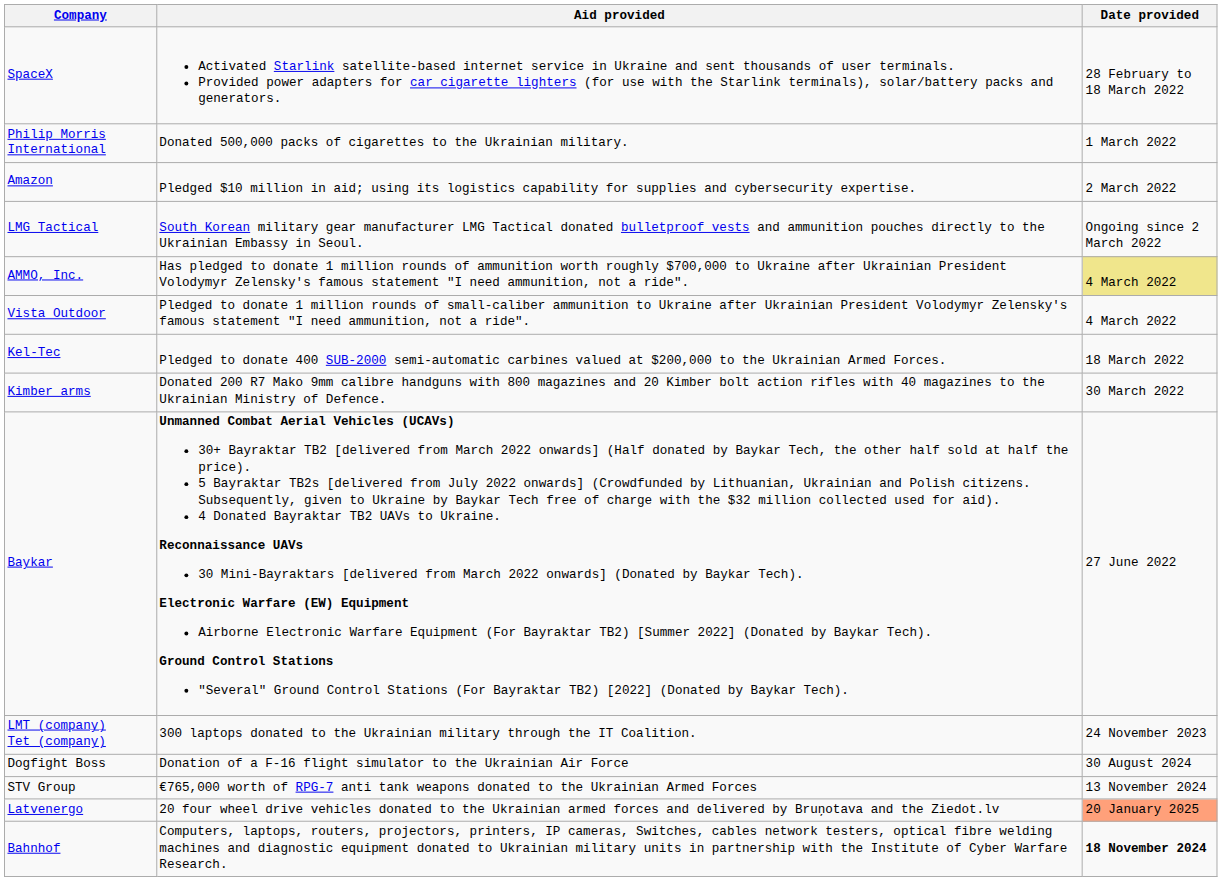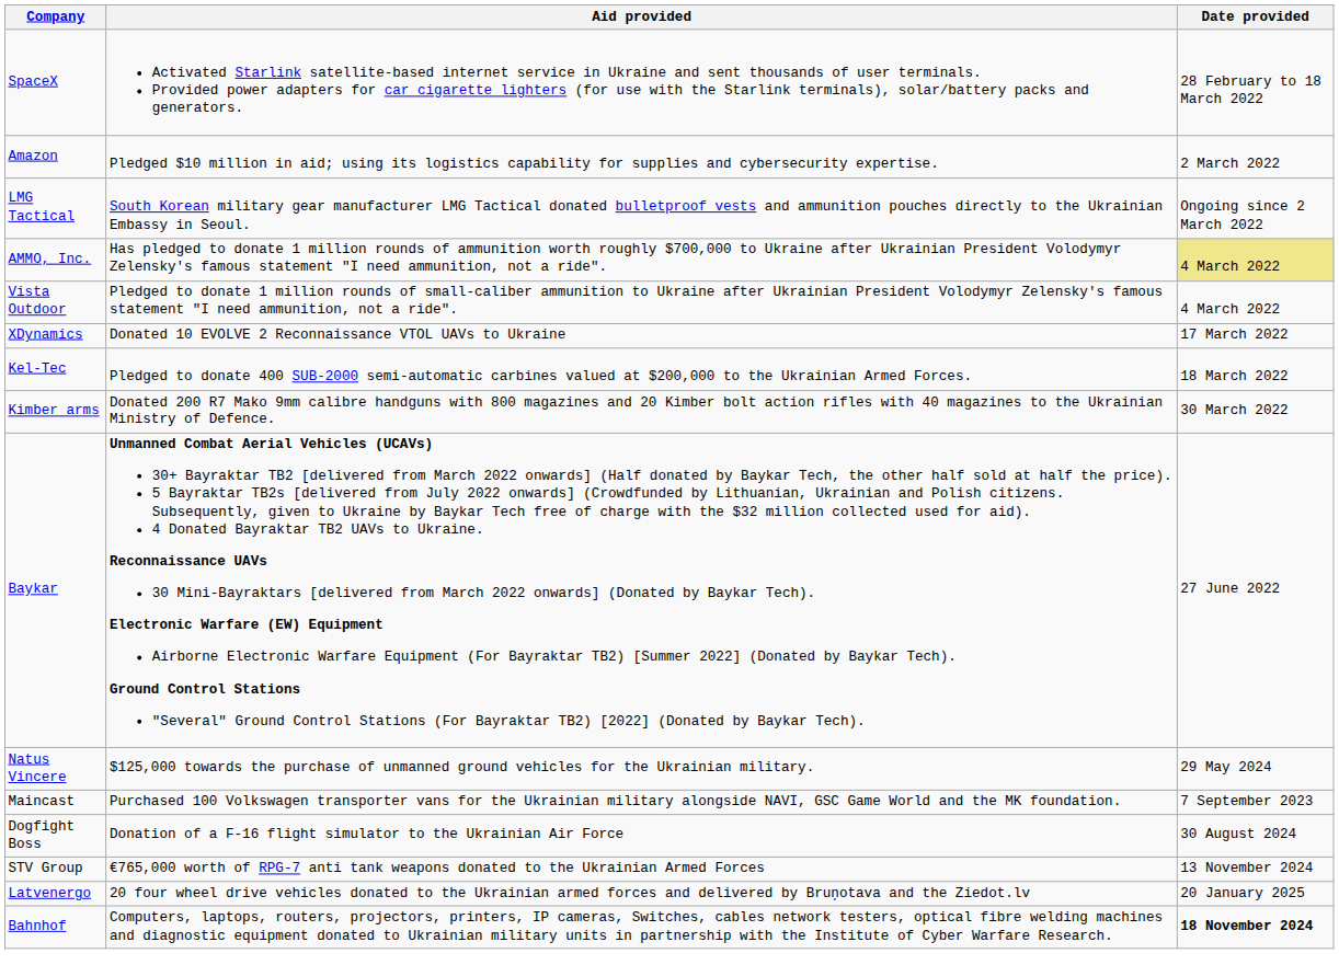 <table class="wikitable plainrowheaders" style="line-height:1.3em;">
 <tr>
 <th><a href='#'>Company</a></th>
 <th>Aid provided</th>
 <th>Date provided</th>
 </tr>
 <tr>
 <td scope="row"><a href='#'>SpaceX</a></td>
 <td><br><ul><li>Activated <a href='#'>Starlink</a> satellite-based internet service in Ukraine and sent thousands of user terminals.</li><li>Provided power adapters for <a href='#'>car cigarette lighters</a> (for use with the Starlink terminals), solar/battery packs and generators.</li></ul></td>
 <td><br>28 February to 18 March 2022</td>
-</tr>
-<tr>
-<td scope="row"><a href='#'>Philip Morris International</a></td>
-<td>Donated 500,000 packs of cigarettes to the Ukrainian military.</td>
-<td>1 March 2022</td>
 </tr>
 <tr>
 <td scope="row"><a href='#'>Amazon</a></td>
 <td><br>Pledged $10 million in aid; using its logistics capability for supplies and cybersecurity expertise.</td>
 <td><br>2 March 2022</td>
 </tr>
 <tr>
 <td scope="row"><a href='#'>LMG Tactical</a></td>
 <td><br><a href='#'>South Korean</a> military gear manufacturer LMG Tactical donated <a href='#'>bulletproof vests</a> and ammunition pouches directly to the Ukrainian Embassy in Seoul.</td>
 <td><br>Ongoing since 2 March 2022</td>
 </tr>
 <tr>
 <td scope="row"><a href='#'>AMMO, Inc.</a></td>
 <td>Has pledged to donate 1 million rounds of ammunition worth roughly $700,000 to Ukraine after Ukrainian President Volodymyr Zelensky's famous statement "I need ammunition, not a ride".</td>
 <td style="background: khaki;"><br>4 March 2022</td>
 </tr>
 <tr>
 <td scope="row"><a href='#'>Vista Outdoor</a></td>
 <td>Pledged to donate 1 million rounds of small-caliber ammunition to Ukraine after Ukrainian President Volodymyr Zelensky's famous statement "I need ammunition, not a ride".</td>
 <td><br>4 March 2022</td>
 </tr>
 <tr>
+<td><a href='#'>XDynamics</a></td>
+<td>Donated 10 EVOLVE 2 Reconnaissance VTOL UAVs to Ukraine</td>
+<td>17 March 2022</td>
+</tr>
+<tr>
 <td scope="row"><a href='#'>Kel-Tec</a></td>
 <td><br>Pledged to donate 400 <a href='#'>SUB-2000</a> semi-automatic carbines valued at $200,000 to the Ukrainian Armed Forces.</td>
 <td><br>18 March 2022</td>
 </tr>
 <tr>
 <td><a href='#'>Kimber arms</a></td>
 <td>Donated 200 R7 Mako 9mm calibre handguns with 800 magazines and 20 Kimber bolt action rifles with 40 magazines to the Ukrainian Ministry of Defence.</td>
 <td>30 March 2022</td>
 </tr>
 <tr>
 <td><a href='#'>Baykar</a></td>
 <td><strong>Unmanned Combat Aerial Vehicles (UCAVs)</strong><br><ul><li>30+ Bayraktar TB2 [delivered from March 2022 onwards] (Half donated by Baykar Tech, the other half sold at half the price).</li><li>5 Bayraktar TB2s [delivered from July 2022 onwards] (Crowdfunded by Lithuanian, Ukrainian and Polish citizens. Subsequently, given to Ukraine by Baykar Tech free of charge with the $32 million collected used for aid).</li><li>4 Donated Bayraktar TB2 UAVs to Ukraine.</li></ul><strong>Reconnaissance UAVs</strong><ul><li>30 Mini-Bayraktars [delivered from March 2022 onwards] (Donated by Baykar Tech).</li></ul><strong>Electronic Warfare (EW) Equipment</strong><ul><li>Airborne Electronic Warfare Equipment (For Bayraktar TB2) [Summer 2022] (Donated by Baykar Tech).</li></ul><strong>Ground Control Stations</strong><ul><li>"Several" Ground Control Stations (For Bayraktar TB2) [2022] (Donated by Baykar Tech).</li></ul></td>
 <td>27 June 2022</td>
 </tr>
 <tr>
-<td><a href='#'>LMT (company)</a><br><a href='#'>Tet (company)</a></td>
-<td>300 laptops donated to the Ukrainian military through the IT Coalition.</td>
-<td>24 November 2023</td>
+<td><a href='#'>Natus Vincere</a></td>
+<td>$125,000 towards the purchase of unmanned ground vehicles for the Ukrainian military.</td>
+<td>29 May 2024</td>
+</tr>
+<tr>
+<td>Maincast</td>
+<td>Purchased 100 Volkswagen transporter vans for the Ukrainian military alongside NAVI, GSC Game World and the MK foundation.</td>
+<td>7 September 2023</td>
 </tr>
 <tr>
 <td>Dogfight Boss</td>
 <td>Donation of a F-16 flight simulator to the Ukrainian Air Force</td>
 <td>30 August 2024</td>
 </tr>
 <tr>
 <td>STV Group</td>
 <td>€765,000 worth of <a href='#'>RPG-7</a> anti tank weapons donated to the Ukrainian Armed Forces</td>
 <td>13 November 2024</td>
 </tr>
 <tr>
 <td><a href='#'>Latvenergo</a></td>
 <td>20 four wheel drive vehicles donated to the Ukrainian armed forces and delivered by Bruņotava and the Ziedot.lv</td>
-<td style="background: lightsalmon;">20 January 2025</td>
+<td>20 January 2025</td>
 </tr>
 <tr>
 <td><a href='#'>Bahnhof</a></td>
 <td>Computers, laptops, routers, projectors, printers, IP cameras, Switches, cables network testers, optical fibre welding machines and diagnostic equipment donated to Ukrainian military units in partnership with the Institute of Cyber Warfare Research.</td>
 <td><strong>18 November 2024</strong></td>
 </tr>
 </table>
